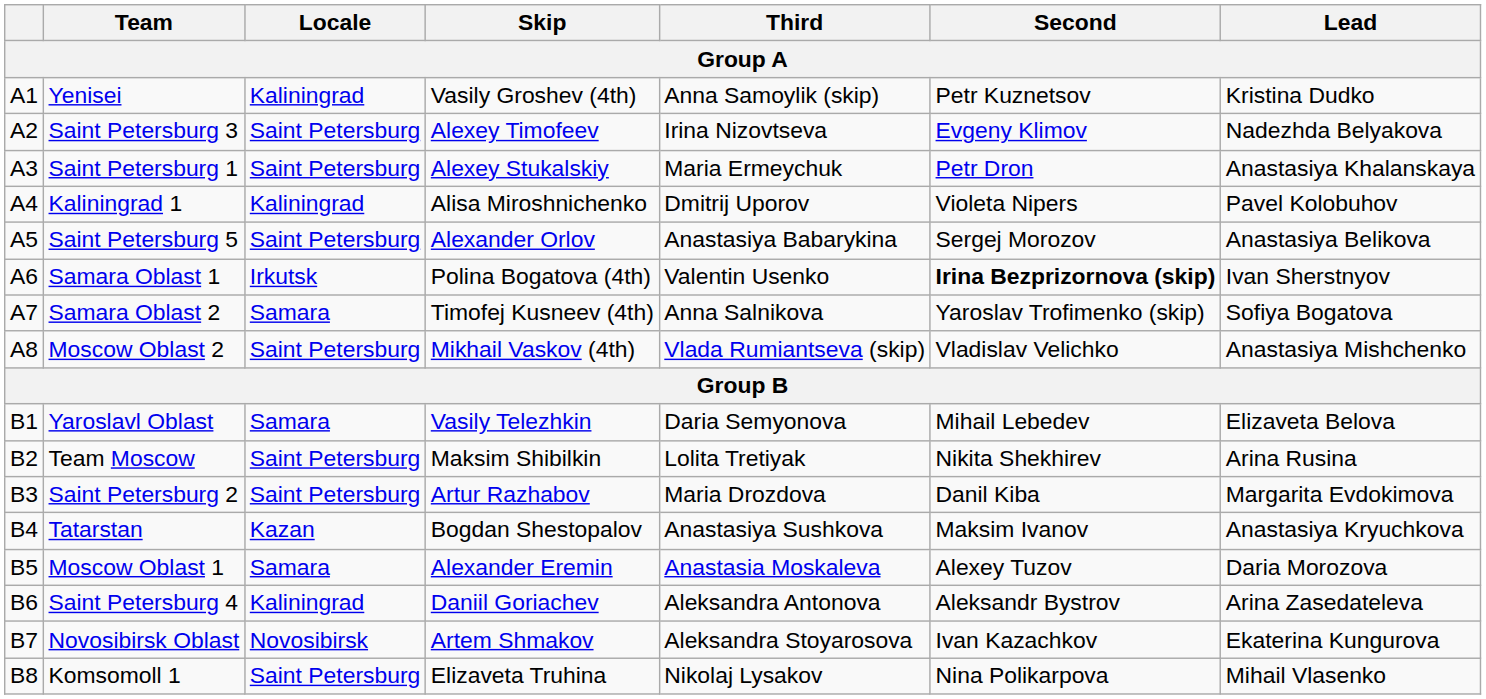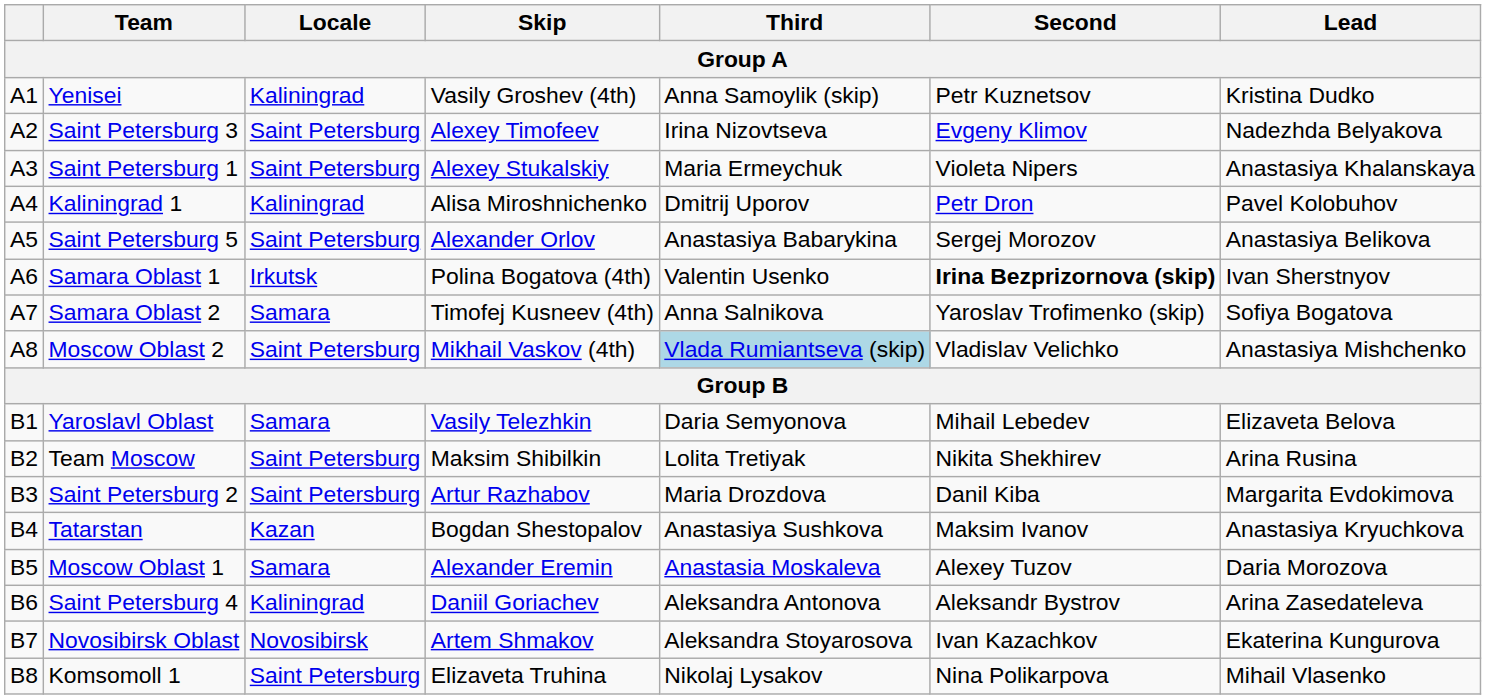 <table class="wikitable">
 <tr>
 <th></th>
 <th>Team</th>
 <th>Locale</th>
 <th>Skip</th>
 <th>Third</th>
 <th>Second</th>
 <th>Lead</th>
 </tr>
 <tr>
 <th colspan=7>Group A</th>
 </tr>
 <tr>
 <td>A1</td>
 <td><a href='#'>Yenisei</a></td>
 <td><a href='#'>Kaliningrad</a></td>
 <td>Vasily Groshev (4th)</td>
 <td>Anna Samoylik (skip)</td>
 <td>Petr Kuznetsov</td>
 <td>Kristina Dudko</td>
 </tr>
 <tr>
 <td>A2</td>
 <td><a href='#'>Saint Petersburg</a> 3</td>
 <td><a href='#'>Saint Petersburg</a></td>
 <td><a href='#'>Alexey Timofeev</a></td>
 <td>Irina Nizovtseva</td>
 <td><a href='#'>Evgeny Klimov</a></td>
 <td>Nadezhda Belyakova</td>
 </tr>
 <tr>
 <td>A3</td>
 <td><a href='#'>Saint Petersburg</a> 1</td>
 <td><a href='#'>Saint Petersburg</a></td>
 <td><a href='#'>Alexey Stukalskiy</a></td>
 <td>Maria Ermeychuk</td>
-<td><a href='#'>Petr Dron</a></td>
+<td>Violeta Nipers</td>
 <td>Anastasiya Khalanskaya</td>
 </tr>
 <tr>
 <td>A4</td>
 <td><a href='#'>Kaliningrad</a> 1</td>
 <td><a href='#'>Kaliningrad</a></td>
 <td>Alisa Miroshnichenko</td>
 <td>Dmitrij Uporov</td>
-<td>Violeta Nipers</td>
+<td><a href='#'>Petr Dron</a></td>
 <td>Pavel Kolobuhov</td>
 </tr>
 <tr>
 <td>A5</td>
 <td><a href='#'>Saint Petersburg</a> 5</td>
 <td><a href='#'>Saint Petersburg</a></td>
 <td><a href='#'>Alexander Orlov</a></td>
 <td>Anastasiya Babarykina</td>
 <td>Sergej Morozov</td>
 <td>Anastasiya Belikova</td>
 </tr>
 <tr>
 <td>A6</td>
 <td><a href='#'>Samara Oblast</a> 1</td>
 <td><a href='#'>Irkutsk</a></td>
 <td>Polina Bogatova (4th)</td>
 <td>Valentin Usenko</td>
 <td><strong>Irina Bezprizornova (skip)</strong></td>
 <td>Ivan Sherstnyov</td>
 </tr>
 <tr>
 <td>A7</td>
 <td><a href='#'>Samara Oblast</a> 2</td>
 <td><a href='#'>Samara</a></td>
 <td>Timofej Kusneev (4th)</td>
 <td>Anna Salnikova</td>
 <td>Yaroslav Trofimenko (skip)</td>
 <td>Sofiya Bogatova</td>
 </tr>
 <tr>
 <td>A8</td>
 <td><a href='#'>Moscow Oblast</a> 2</td>
 <td><a href='#'>Saint Petersburg</a></td>
 <td><a href='#'>Mikhail Vaskov</a> (4th)</td>
-<td><a href='#'>Vlada Rumiantseva</a> (skip)</td>
+<td style="background: lightblue;"><a href='#'>Vlada Rumiantseva</a> (skip)</td>
 <td>Vladislav Velichko</td>
 <td>Anastasiya Mishchenko</td>
 </tr>
 <tr>
 <th colspan=7>Group B</th>
 </tr>
 <tr>
 <td>B1</td>
 <td><a href='#'>Yaroslavl Oblast</a></td>
 <td><a href='#'>Samara</a></td>
 <td><a href='#'>Vasily Telezhkin</a></td>
 <td>Daria Semyonova</td>
 <td>Mihail Lebedev</td>
 <td>Elizaveta Belova</td>
 </tr>
 <tr>
 <td>B2</td>
 <td>Team <a href='#'>Moscow</a></td>
 <td><a href='#'>Saint Petersburg</a></td>
 <td>Maksim Shibilkin</td>
 <td>Lolita Tretiyak</td>
 <td>Nikita Shekhirev</td>
 <td>Arina Rusina</td>
 </tr>
 <tr>
 <td>B3</td>
 <td><a href='#'>Saint Petersburg</a> 2</td>
 <td><a href='#'>Saint Petersburg</a></td>
 <td><a href='#'>Artur Razhabov</a></td>
 <td>Maria Drozdova</td>
 <td>Danil Kiba</td>
 <td>Margarita Evdokimova</td>
 </tr>
 <tr>
 <td>B4</td>
 <td><a href='#'>Tatarstan</a></td>
 <td><a href='#'>Kazan</a></td>
 <td>Bogdan Shestopalov</td>
 <td>Anastasiya Sushkova</td>
 <td>Maksim Ivanov</td>
 <td>Anastasiya Kryuchkova</td>
 </tr>
 <tr>
 <td>B5</td>
 <td><a href='#'>Moscow Oblast</a> 1</td>
 <td><a href='#'>Samara</a></td>
 <td><a href='#'>Alexander Eremin</a></td>
 <td><a href='#'>Anastasia Moskaleva</a></td>
 <td>Alexey Tuzov</td>
 <td>Daria Morozova</td>
 </tr>
 <tr>
 <td>B6</td>
 <td><a href='#'>Saint Petersburg</a> 4</td>
 <td><a href='#'>Kaliningrad</a></td>
 <td><a href='#'>Daniil Goriachev</a></td>
 <td>Aleksandra Antonova</td>
 <td>Aleksandr Bystrov</td>
 <td>Arina Zasedateleva</td>
 </tr>
 <tr>
 <td>B7</td>
 <td><a href='#'>Novosibirsk Oblast</a></td>
 <td><a href='#'>Novosibirsk</a></td>
 <td><a href='#'>Artem Shmakov</a></td>
 <td>Aleksandra Stoyarosova</td>
 <td>Ivan Kazachkov</td>
 <td>Ekaterina Kungurova</td>
 </tr>
 <tr>
 <td>B8</td>
 <td>Komsomoll 1</td>
 <td><a href='#'>Saint Petersburg</a></td>
 <td>Elizaveta Truhina</td>
 <td>Nikolaj Lysakov</td>
 <td>Nina Polikarpova</td>
 <td>Mihail Vlasenko</td>
 </tr>
 </table>
